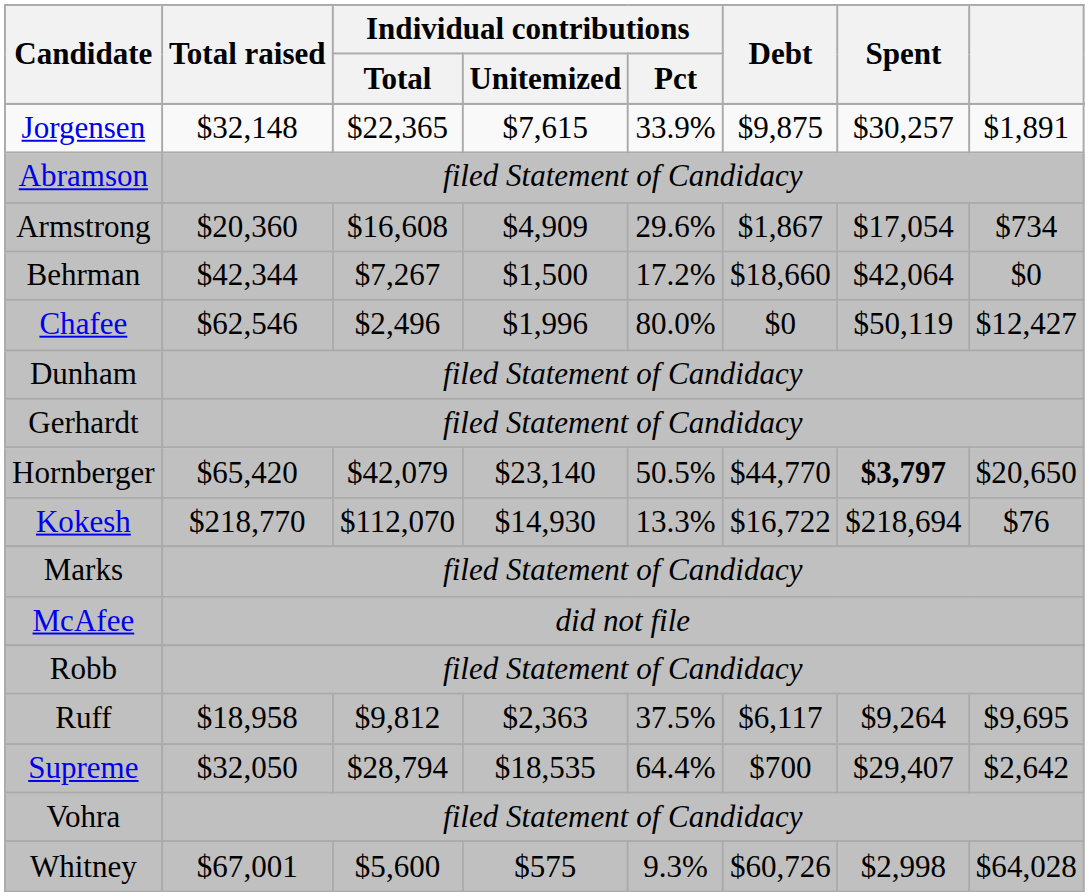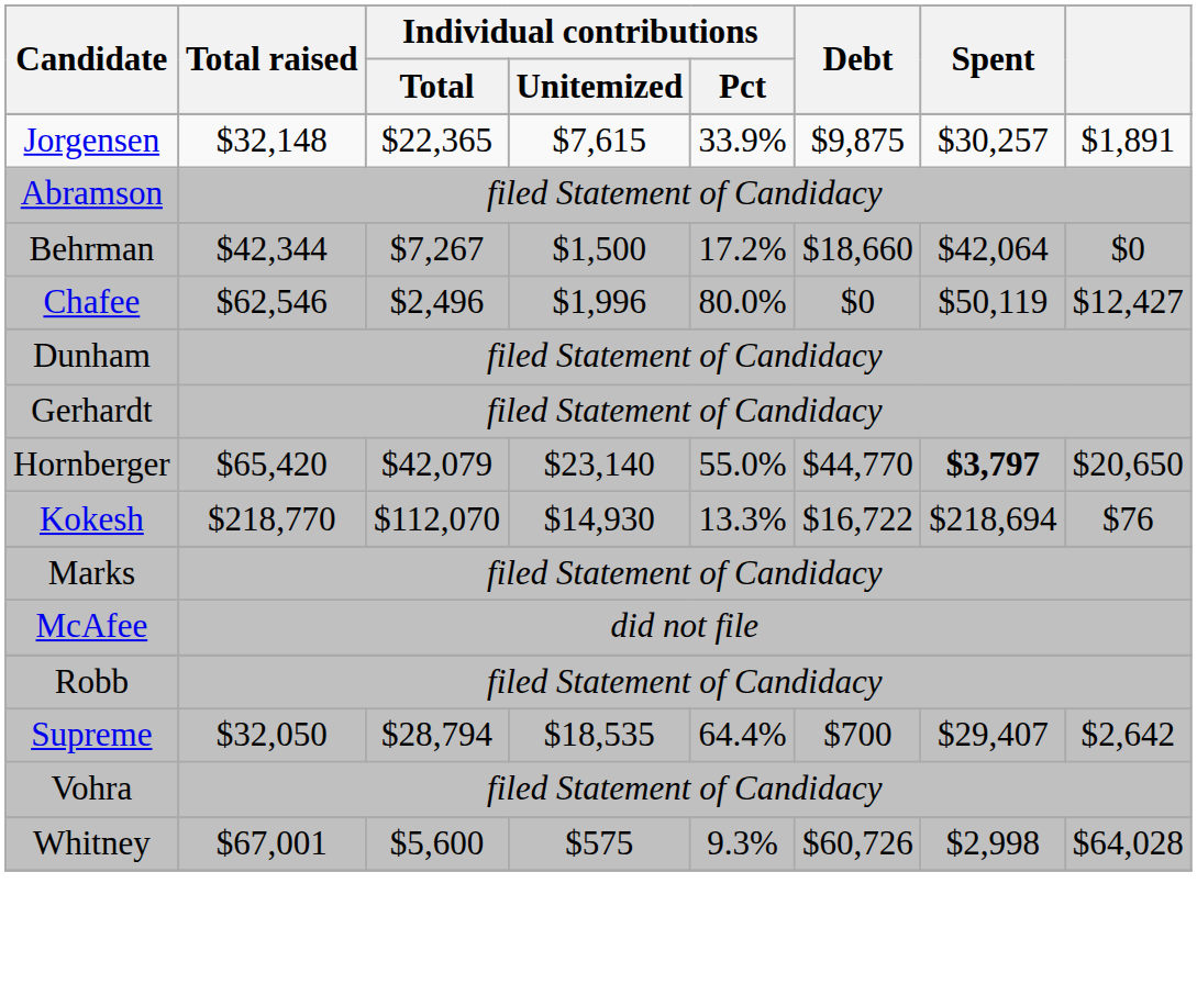 <table class="wikitable sortable" style="text-align:center;">
 <tr>
 <th rowspan=2>Candidate</th>
 <th data-sort-type=currency rowspan=2>Total raised</th>
 <th colspan=3>Individual contributions</th>
 <th data-sort-type=currency rowspan=2>Debt</th>
 <th data-sort-type=currency rowspan=2>Spent</th>
 <th data-sort-type=currency rowspan=2></th>
 </tr>
 <tr>
 <th data-sort-type=currency>Total</th>
 <th data-sort-type=currency>Unitemized</th>
 <th data-sort-type=number>Pct</th>
 </tr>
 <tr>
 </tr>
 <tr>
 <td><a href='#'>Jorgensen</a></td>
 <td>$32,148</td>
 <td>$22,365</td>
 <td>$7,615</td>
 <td>33.9%</td>
 <td>$9,875</td>
 <td>$30,257</td>
 <td>$1,891</td>
 </tr>
 <tr style="background:silver;">
 <td><a href='#'>Abramson</a></td>
 <td colspan="7"><em>filed Statement of Candidacy</em></td>
-</tr>
-<tr style="background:silver;">
-<td>Armstrong</td>
-<td>$20,360</td>
-<td>$16,608</td>
-<td>$4,909</td>
-<td>29.6%</td>
-<td>$1,867</td>
-<td>$17,054</td>
-<td>$734</td>
 </tr>
 <tr style="background:silver;">
 <td>Behrman</td>
 <td>$42,344</td>
 <td>$7,267</td>
 <td>$1,500</td>
 <td>17.2%</td>
 <td>$18,660</td>
 <td>$42,064</td>
 <td>$0</td>
 </tr>
 <tr style="background:silver;">
 <td><a href='#'>Chafee</a></td>
 <td>$62,546</td>
 <td>$2,496</td>
 <td>$1,996</td>
 <td>80.0%</td>
 <td>$0</td>
 <td>$50,119</td>
 <td>$12,427</td>
 </tr>
 <tr style="background:silver;">
 <td>Dunham</td>
 <td colspan="7"><em>filed Statement of Candidacy</em></td>
 </tr>
 <tr style="background:silver;">
 <td>Gerhardt</td>
 <td colspan="7"><em>filed Statement of Candidacy</em></td>
 </tr>
 <tr style="background:silver;">
 <td>Hornberger</td>
 <td>$65,420</td>
 <td>$42,079</td>
 <td>$23,140</td>
-<td>50.5%</td>
+<td>55.0%</td>
 <td>$44,770</td>
 <td><strong>$3,797</strong></td>
 <td>$20,650</td>
 </tr>
 <tr style="background:silver;">
 <td><a href='#'>Kokesh</a></td>
 <td>$218,770</td>
 <td>$112,070</td>
 <td>$14,930</td>
 <td>13.3%</td>
 <td>$16,722</td>
 <td>$218,694</td>
 <td>$76</td>
 </tr>
 <tr>
 </tr>
 <tr style="background:silver;">
 <td>Marks</td>
 <td colspan="7"><em>filed Statement of Candidacy</em></td>
 </tr>
 <tr style="background:silver;">
 <td><a href='#'>McAfee</a></td>
 <td colspan="7"><em>did not file</em></td>
 </tr>
 <tr>
 </tr>
 <tr style="background:silver;">
 <td>Robb</td>
 <td colspan="7"><em>filed Statement of Candidacy</em></td>
 </tr>
 <tr style="background:silver;">
-<td>Ruff</td>
-<td>$18,958</td>
-<td>$9,812</td>
-<td>$2,363</td>
-<td>37.5%</td>
-<td>$6,117</td>
-<td>$9,264</td>
-<td>$9,695</td>
-</tr>
-<tr style="background:silver;">
 <td><a href='#'>Supreme</a></td>
 <td>$32,050</td>
 <td>$28,794</td>
 <td>$18,535</td>
 <td>64.4%</td>
 <td>$700</td>
 <td>$29,407</td>
 <td>$2,642</td>
 </tr>
 <tr style="background:silver;">
 <td>Vohra</td>
 <td colspan="7"><em>filed Statement of Candidacy</em></td>
 </tr>
 <tr style="background:silver;">
 <td>Whitney</td>
 <td>$67,001</td>
 <td>$5,600</td>
 <td>$575</td>
 <td>9.3%</td>
 <td>$60,726</td>
 <td>$2,998</td>
 <td>$64,028</td>
 </tr>
 <tr>
 </tr>
 </table>
